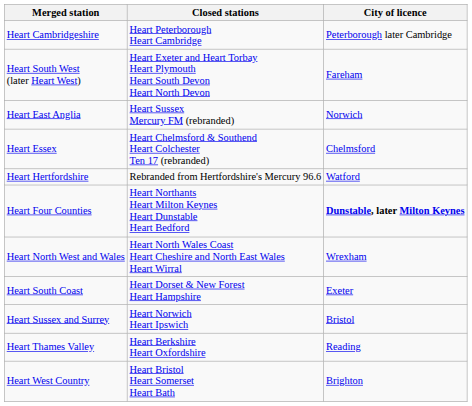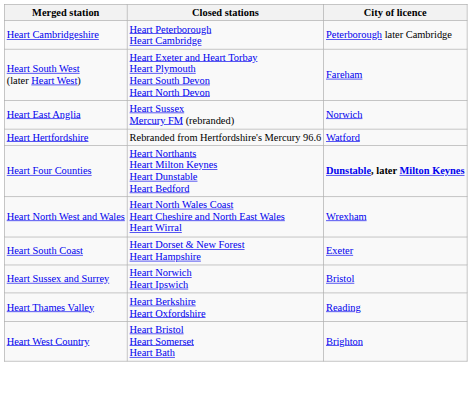 <table class="wikitable">
 <tr>
 <th>Merged station</th>
 <th>Closed stations</th>
 <th>City of licence</th>
 </tr>
 <tr>
 <td><a href='#'>Heart Cambridgeshire</a></td>
 <td><a href='#'>Heart Peterborough</a><br><a href='#'>Heart Cambridge</a></td>
 <td><a href='#'>Peterborough</a> later Cambridge</td>
 </tr>
 <tr>
 <td><a href='#'>Heart South West</a> <br> (later <a href='#'>Heart West</a>)</td>
 <td><a href='#'>Heart Exeter and Heart Torbay</a> <br> <a href='#'>Heart Plymouth</a> <br> <a href='#'>Heart South Devon</a> <br> <a href='#'>Heart North Devon</a></td>
 <td><a href='#'>Fareham</a></td>
 </tr>
 <tr>
 <td><a href='#'>Heart East Anglia</a></td>
 <td><a href='#'>Heart Sussex</a><br><a href='#'>Mercury FM</a> (rebranded) <br></td>
 <td><a href='#'>Norwich</a></td>
-</tr>
-<tr>
-<td><a href='#'>Heart Essex</a></td>
-<td><a href='#'>Heart Chelmsford & Southend</a><br><a href='#'>Heart Colchester</a><br><a href='#'>Ten 17</a> (rebranded)</td>
-<td><a href='#'>Chelmsford</a></td>
 </tr>
 <tr>
 <td><a href='#'>Heart Hertfordshire</a></td>
 <td>Rebranded from Hertfordshire's Mercury 96.6</td>
 <td><a href='#'>Watford</a></td>
 </tr>
 <tr>
 <td><a href='#'>Heart Four Counties</a></td>
 <td><a href='#'>Heart Northants</a> <br><a href='#'>Heart Milton Keynes</a><br><a href='#'>Heart Dunstable</a><br><a href='#'>Heart Bedford</a></td>
 <td><strong><a href='#'>Dunstable</a>, later <a href='#'>Milton Keynes</a></strong></td>
 </tr>
 <tr>
 <td><a href='#'>Heart North West and Wales</a></td>
 <td><a href='#'>Heart North Wales Coast</a><br><a href='#'>Heart Cheshire and North East Wales</a><br><a href='#'>Heart Wirral</a></td>
 <td><a href='#'>Wrexham</a></td>
 </tr>
 <tr>
 <td><a href='#'>Heart South Coast</a></td>
 <td><a href='#'>Heart Dorset & New Forest</a><br><a href='#'>Heart Hampshire</a></td>
 <td><a href='#'>Exeter</a></td>
 </tr>
 <tr>
 <td><a href='#'>Heart Sussex and Surrey</a></td>
 <td><a href='#'>Heart Norwich</a><br><a href='#'>Heart Ipswich</a></td>
 <td><a href='#'>Bristol</a></td>
 </tr>
 <tr>
 <td><a href='#'>Heart Thames Valley</a></td>
 <td><a href='#'>Heart Berkshire</a><br><a href='#'>Heart Oxfordshire</a></td>
 <td><a href='#'>Reading</a></td>
 </tr>
 <tr>
 <td><a href='#'>Heart West Country</a></td>
 <td><a href='#'>Heart Bristol</a><br><a href='#'>Heart Somerset</a><br><a href='#'>Heart Bath</a></td>
 <td><a href='#'>Brighton</a><br></td>
 </tr>
 </table>
